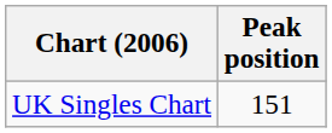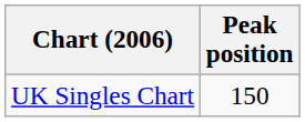 <table class="wikitable sortable">
 <tr>
 <th>Chart (2006)</th>
 <th>Peak<br>position</th>
 </tr>
 <tr>
 <td><a href='#'>UK Singles Chart</a></td>
-<td style="text-align:center;">151</td>
+<td style="text-align:center;">150</td>
 </tr>
 </table>
